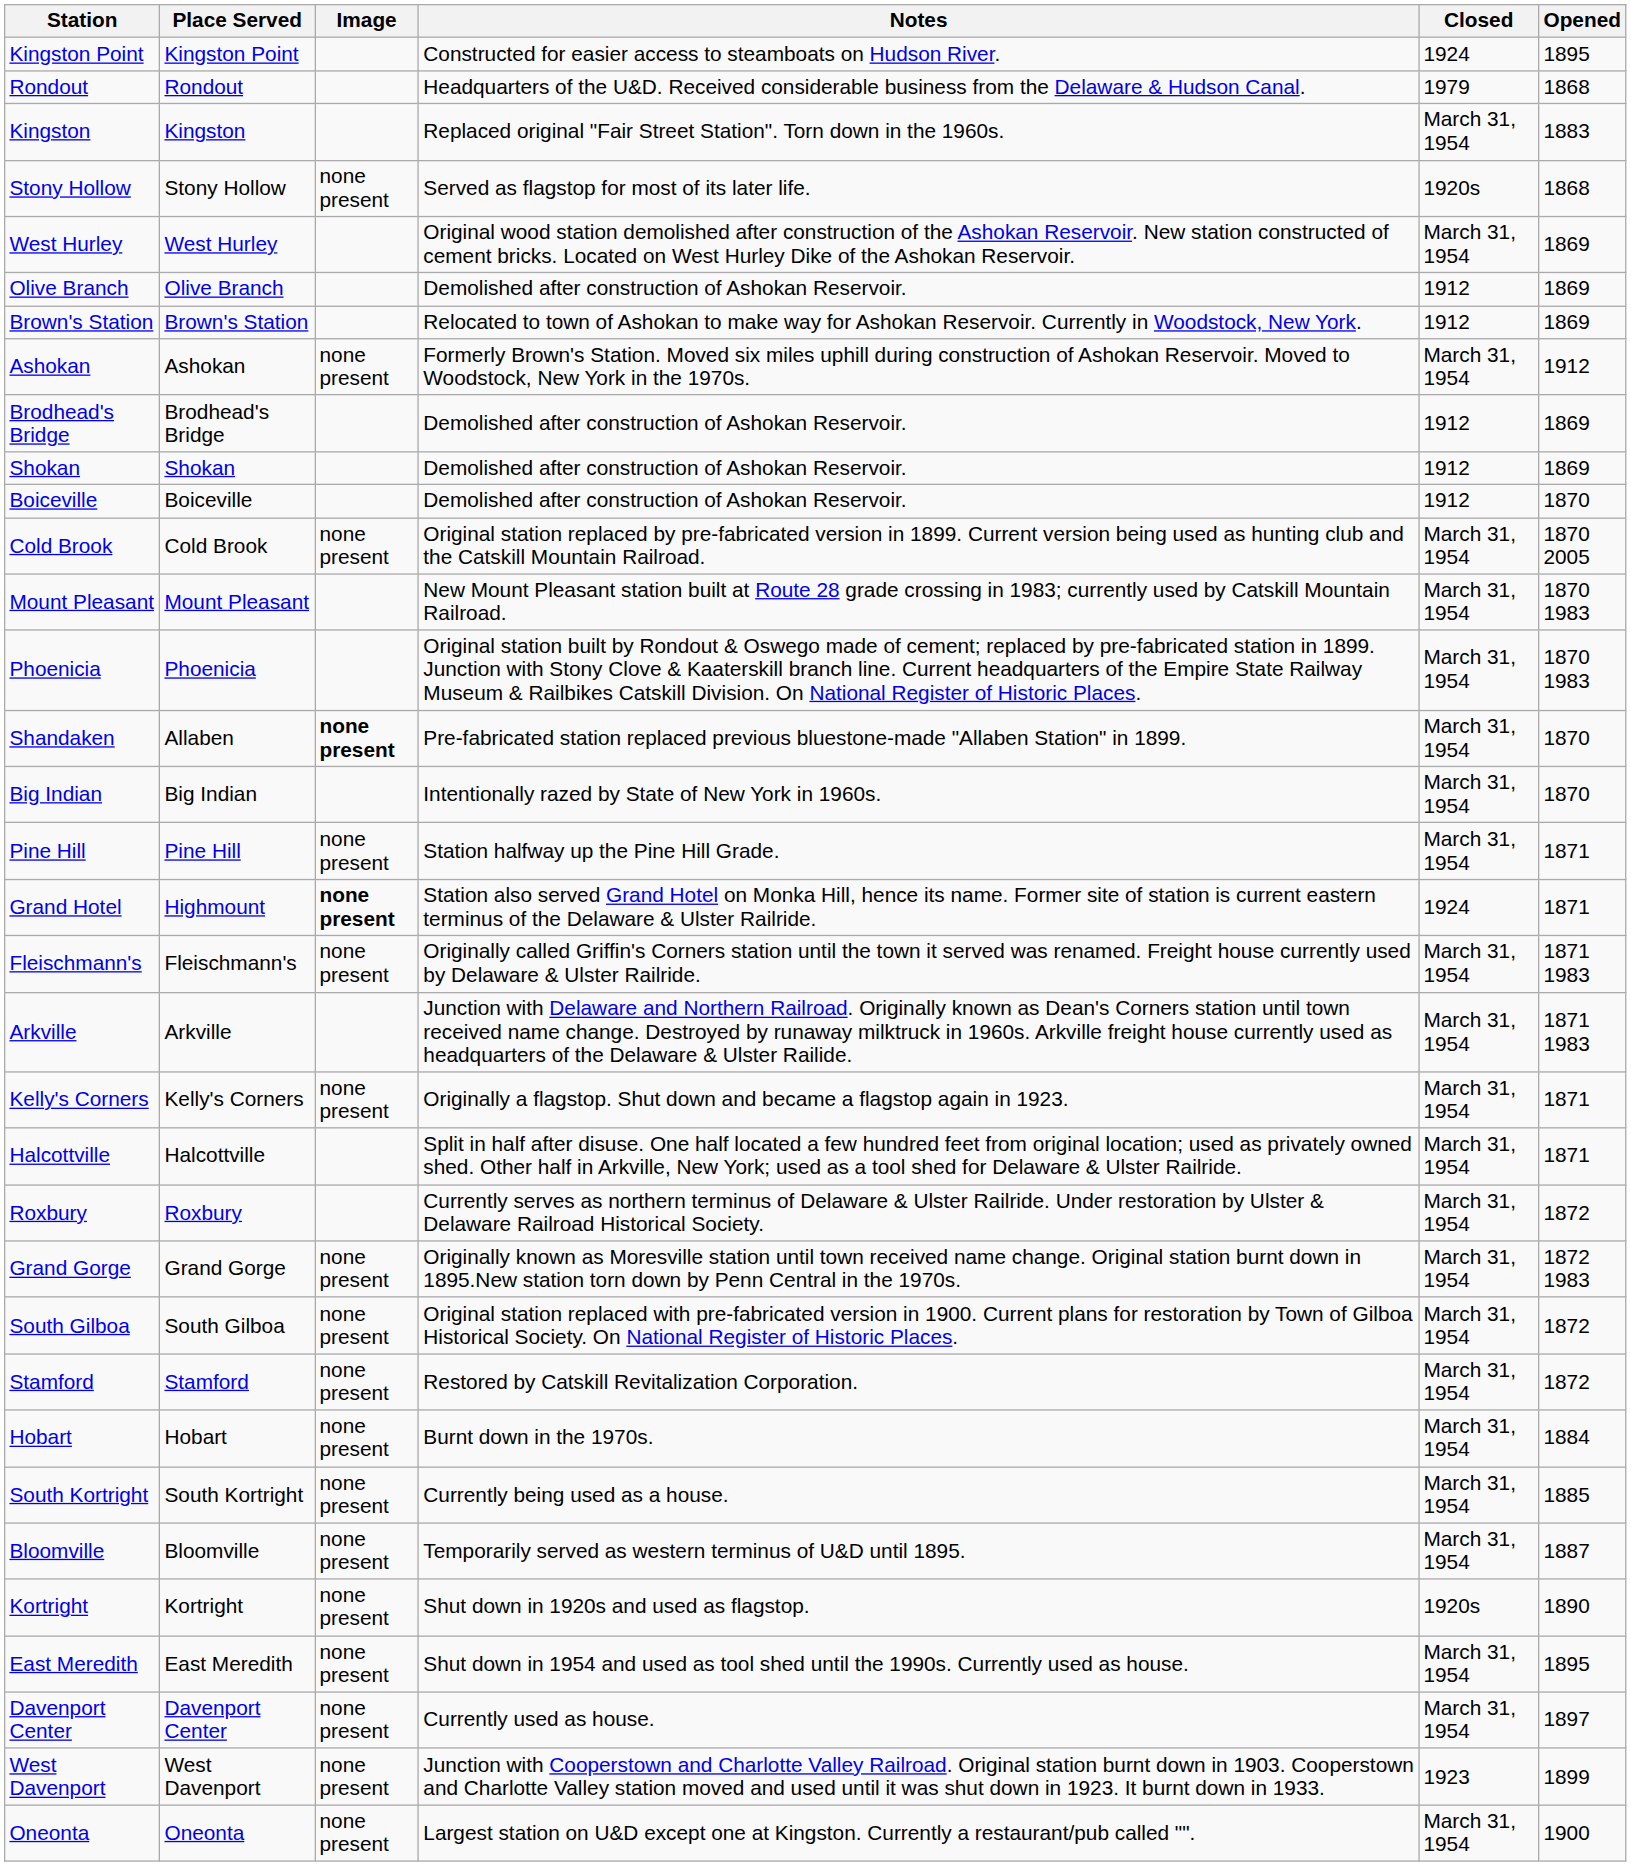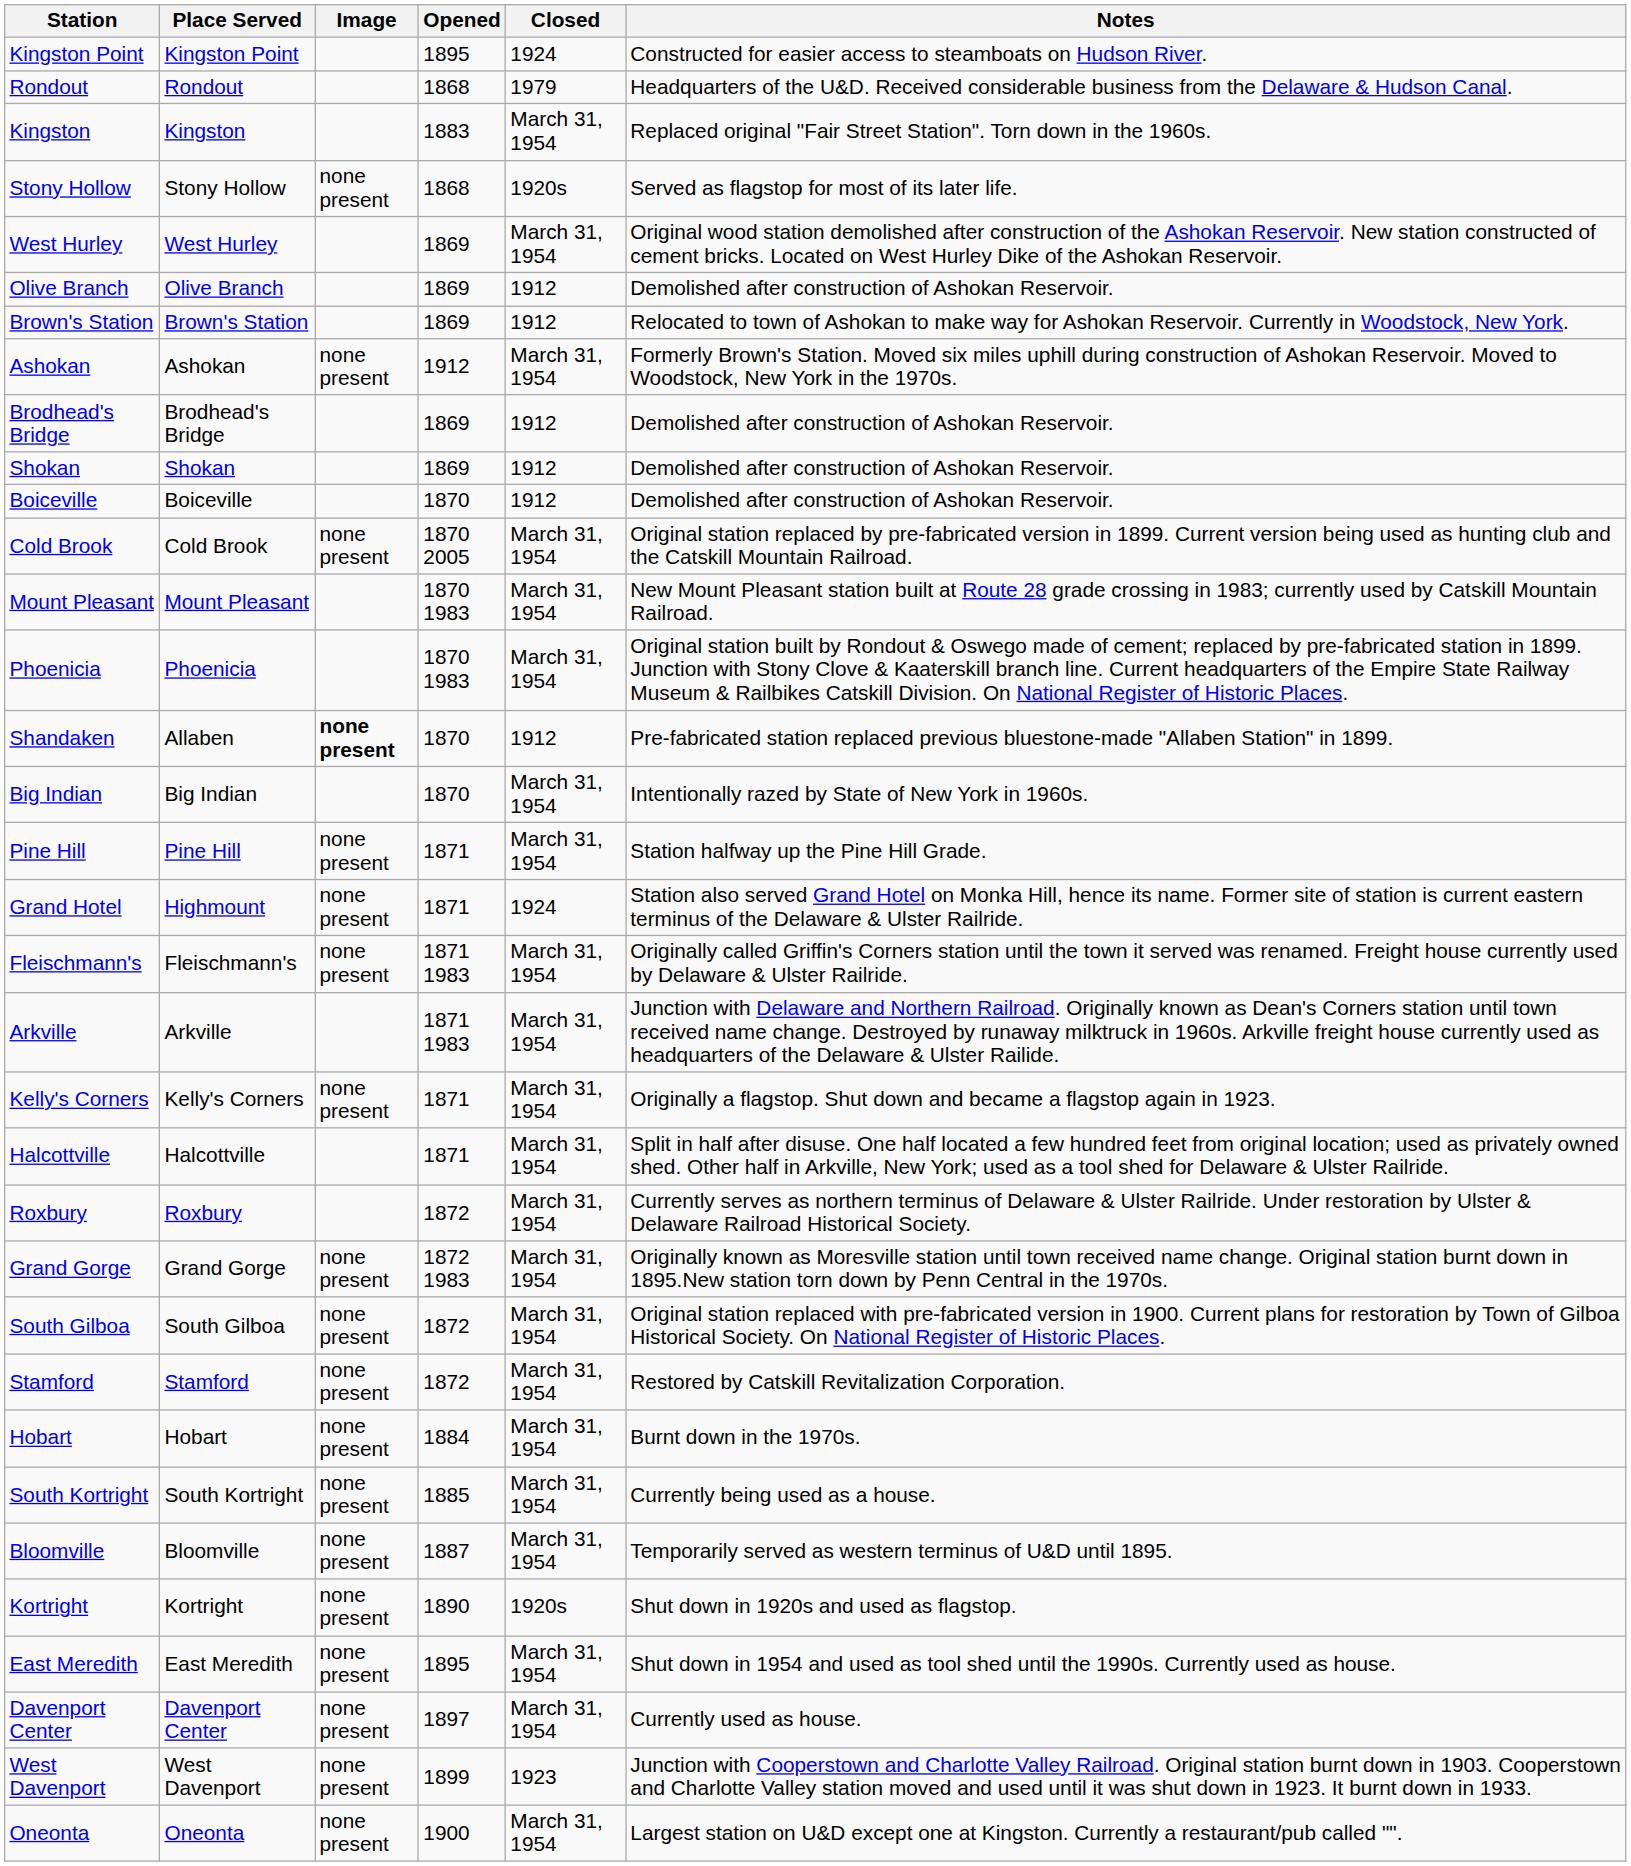 <table class="wikitable">
 <tr>
 <th>Station</th>
 <th>Place Served</th>
 <th>Image</th>
+<th>Opened</th>
+<th>Closed</th>
 <th>Notes</th>
-<th>Closed</th>
-<th>Opened</th>
 </tr>
 <tr>
 <td><a href='#'>Kingston Point</a></td>
 <td><a href='#'>Kingston Point</a></td>
 <td></td>
+<td>1895</td>
+<td>1924</td>
 <td>Constructed for easier access to steamboats on <a href='#'>Hudson River</a>.</td>
-<td>1924</td>
-<td>1895</td>
 </tr>
 <tr>
 <td><a href='#'>Rondout</a></td>
 <td><a href='#'>Rondout</a></td>
 <td></td>
+<td>1868</td>
+<td>1979</td>
 <td>Headquarters of the U&D. Received considerable business from the <a href='#'>Delaware & Hudson Canal</a>.</td>
-<td>1979</td>
-<td>1868</td>
 </tr>
 <tr>
 <td><a href='#'>Kingston</a></td>
 <td><a href='#'>Kingston</a></td>
 <td></td>
+<td>1883</td>
+<td>March 31, 1954</td>
 <td>Replaced original "Fair Street Station". Torn down in the 1960s.</td>
-<td>March 31, 1954</td>
-<td>1883</td>
 </tr>
 <tr>
 <td><a href='#'>Stony Hollow</a></td>
 <td>Stony Hollow</td>
 <td>none present</td>
+<td>1868</td>
+<td>1920s</td>
 <td>Served as flagstop for most of its later life.</td>
-<td>1920s</td>
-<td>1868</td>
 </tr>
 <tr>
 <td><a href='#'>West Hurley</a></td>
 <td><a href='#'>West Hurley</a></td>
 <td></td>
+<td>1869</td>
+<td>March 31, 1954</td>
 <td>Original wood station demolished after construction of the <a href='#'>Ashokan Reservoir</a>. New station constructed of cement bricks. Located on West Hurley Dike of the Ashokan Reservoir.</td>
-<td>March 31, 1954</td>
-<td>1869</td>
 </tr>
 <tr>
 <td><a href='#'>Olive Branch</a></td>
 <td><a href='#'>Olive Branch</a></td>
 <td></td>
+<td>1869</td>
+<td>1912</td>
 <td>Demolished after construction of Ashokan Reservoir.</td>
-<td>1912</td>
-<td>1869</td>
 </tr>
 <tr>
 <td><a href='#'>Brown's Station</a></td>
 <td><a href='#'>Brown's Station</a></td>
 <td></td>
+<td>1869</td>
+<td>1912</td>
 <td>Relocated to town of Ashokan to make way for Ashokan Reservoir. Currently in <a href='#'>Woodstock, New York</a>.</td>
-<td>1912</td>
-<td>1869</td>
 </tr>
 <tr>
 <td><a href='#'>Ashokan</a></td>
 <td>Ashokan</td>
 <td>none present</td>
+<td>1912</td>
+<td>March 31, 1954</td>
 <td>Formerly Brown's Station. Moved six miles uphill during construction of Ashokan Reservoir. Moved to Woodstock, New York in the 1970s.</td>
-<td>March 31, 1954</td>
-<td>1912</td>
 </tr>
 <tr>
 <td><a href='#'>Brodhead's Bridge</a></td>
 <td>Brodhead's Bridge</td>
 <td></td>
+<td>1869</td>
+<td>1912</td>
 <td>Demolished after construction of Ashokan Reservoir.</td>
-<td>1912</td>
-<td>1869</td>
 </tr>
 <tr>
 <td><a href='#'>Shokan</a></td>
 <td><a href='#'>Shokan</a></td>
 <td></td>
+<td>1869</td>
+<td>1912</td>
 <td>Demolished after construction of Ashokan Reservoir.</td>
-<td>1912</td>
-<td>1869</td>
 </tr>
 <tr>
 <td><a href='#'>Boiceville</a></td>
 <td>Boiceville</td>
 <td></td>
+<td>1870</td>
+<td>1912</td>
 <td>Demolished after construction of Ashokan Reservoir.</td>
-<td>1912</td>
-<td>1870</td>
 </tr>
 <tr>
 <td><a href='#'>Cold Brook</a></td>
 <td>Cold Brook</td>
 <td>none present</td>
+<td>1870<br>2005</td>
+<td>March 31, 1954</td>
 <td>Original station replaced by pre-fabricated version in 1899. Current version being used as hunting club and the Catskill Mountain Railroad.</td>
-<td>March 31, 1954</td>
-<td>1870<br>2005</td>
 </tr>
 <tr>
 <td><a href='#'>Mount Pleasant</a></td>
 <td><a href='#'>Mount Pleasant</a></td>
 <td></td>
+<td>1870<br>1983</td>
+<td>March 31, 1954</td>
 <td>New Mount Pleasant station built at <a href='#'>Route 28</a> grade crossing in 1983; currently used by Catskill Mountain Railroad.</td>
-<td>March 31, 1954</td>
-<td>1870<br>1983</td>
 </tr>
 <tr>
 <td><a href='#'>Phoenicia</a></td>
 <td><a href='#'>Phoenicia</a></td>
 <td></td>
+<td>1870<br>1983</td>
+<td>March 31, 1954</td>
 <td>Original station built by Rondout & Oswego made of cement; replaced by pre-fabricated station in 1899. Junction with Stony Clove & Kaaterskill branch line. Current headquarters of the Empire State Railway Museum & Railbikes Catskill Division. On <a href='#'>National Register of Historic Places</a>.</td>
-<td>March 31, 1954</td>
-<td>1870<br>1983</td>
 </tr>
 <tr>
 <td><a href='#'>Shandaken</a></td>
 <td>Allaben</td>
 <td><strong>none present</strong></td>
+<td>1870</td>
+<td>1912</td>
 <td>Pre-fabricated station replaced previous bluestone-made "Allaben Station" in 1899.</td>
-<td>March 31, 1954</td>
-<td>1870</td>
 </tr>
 <tr>
 <td><a href='#'>Big Indian</a></td>
 <td>Big Indian</td>
 <td></td>
+<td>1870</td>
+<td>March 31, 1954</td>
 <td>Intentionally razed by State of New York in 1960s.</td>
-<td>March 31, 1954</td>
-<td>1870</td>
 </tr>
 <tr>
 <td><a href='#'>Pine Hill</a></td>
 <td><a href='#'>Pine Hill</a></td>
 <td>none present</td>
+<td>1871</td>
+<td>March 31, 1954</td>
 <td>Station halfway up the Pine Hill Grade.</td>
-<td>March 31, 1954</td>
-<td>1871</td>
 </tr>
 <tr>
 <td><a href='#'>Grand Hotel</a></td>
 <td><a href='#'>Highmount</a></td>
-<td><strong>none present</strong></td>
+<td>none present</td>
+<td>1871</td>
+<td>1924</td>
 <td>Station also served <a href='#'>Grand Hotel</a> on Monka Hill, hence its name. Former site of station is current eastern terminus of the Delaware & Ulster Railride.</td>
-<td>1924</td>
-<td>1871</td>
 </tr>
 <tr>
 <td><a href='#'>Fleischmann's</a></td>
 <td>Fleischmann's</td>
 <td>none present</td>
+<td>1871<br>1983</td>
+<td>March 31, 1954</td>
 <td>Originally called Griffin's Corners station until the town it served was renamed. Freight house currently used by Delaware & Ulster Railride.</td>
-<td>March 31, 1954</td>
-<td>1871<br>1983</td>
 </tr>
 <tr>
 <td><a href='#'>Arkville</a></td>
 <td>Arkville</td>
 <td></td>
+<td>1871<br>1983</td>
+<td>March 31, 1954</td>
 <td>Junction with <a href='#'>Delaware and Northern Railroad</a>. Originally known as Dean's Corners station until town received name change. Destroyed by runaway milktruck in 1960s. Arkville freight house currently used as headquarters of the Delaware & Ulster Railide.</td>
-<td>March 31, 1954</td>
-<td>1871<br>1983</td>
 </tr>
 <tr>
 <td><a href='#'>Kelly's Corners</a></td>
 <td>Kelly's Corners</td>
 <td>none present</td>
+<td>1871</td>
+<td>March 31, 1954</td>
 <td>Originally a flagstop. Shut down and became a flagstop again in 1923.</td>
-<td>March 31, 1954</td>
-<td>1871</td>
 </tr>
 <tr>
 <td><a href='#'>Halcottville</a></td>
 <td>Halcottville</td>
 <td></td>
+<td>1871</td>
+<td>March 31, 1954</td>
 <td>Split in half after disuse. One half located a few hundred feet from original location; used as privately owned shed. Other half in Arkville, New York; used as a tool shed for Delaware & Ulster Railride.</td>
-<td>March 31, 1954</td>
-<td>1871</td>
 </tr>
 <tr>
 <td><a href='#'>Roxbury</a></td>
 <td><a href='#'>Roxbury</a></td>
 <td></td>
+<td>1872</td>
+<td>March 31, 1954</td>
 <td>Currently serves as northern terminus of Delaware & Ulster Railride. Under restoration by Ulster & Delaware Railroad Historical Society.</td>
-<td>March 31, 1954</td>
-<td>1872</td>
 </tr>
 <tr>
 <td><a href='#'>Grand Gorge</a></td>
 <td>Grand Gorge</td>
 <td>none present</td>
+<td>1872<br>1983</td>
+<td>March 31, 1954</td>
 <td>Originally known as Moresville station until town received name change. Original station burnt down in 1895.New station torn down by Penn Central in the 1970s.</td>
-<td>March 31, 1954</td>
-<td>1872<br>1983</td>
 </tr>
 <tr>
 <td><a href='#'>South Gilboa</a></td>
 <td>South Gilboa</td>
 <td>none present</td>
+<td>1872</td>
+<td>March 31, 1954</td>
 <td>Original station replaced with pre-fabricated version in 1900. Current plans for restoration by Town of Gilboa Historical Society. On <a href='#'>National Register of Historic Places</a>.</td>
-<td>March 31, 1954</td>
-<td>1872</td>
 </tr>
 <tr>
 <td><a href='#'>Stamford</a></td>
 <td><a href='#'>Stamford</a></td>
 <td>none present</td>
+<td>1872</td>
+<td>March 31, 1954</td>
 <td>Restored by Catskill Revitalization Corporation.</td>
-<td>March 31, 1954</td>
-<td>1872</td>
 </tr>
 <tr>
 <td><a href='#'>Hobart</a></td>
 <td>Hobart</td>
 <td>none present</td>
+<td>1884</td>
+<td>March 31, 1954</td>
 <td>Burnt down in the 1970s.</td>
-<td>March 31, 1954</td>
-<td>1884</td>
 </tr>
 <tr>
 <td><a href='#'>South Kortright</a></td>
 <td>South Kortright</td>
 <td>none present</td>
+<td>1885</td>
+<td>March 31, 1954</td>
 <td>Currently being used as a house.</td>
-<td>March 31, 1954</td>
-<td>1885</td>
 </tr>
 <tr>
 <td><a href='#'>Bloomville</a></td>
 <td>Bloomville</td>
 <td>none present</td>
+<td>1887</td>
+<td>March 31, 1954</td>
 <td>Temporarily served as western terminus of U&D until 1895.</td>
-<td>March 31, 1954</td>
-<td>1887</td>
 </tr>
 <tr>
 <td><a href='#'>Kortright</a></td>
 <td>Kortright</td>
 <td>none present</td>
+<td>1890</td>
+<td>1920s</td>
 <td>Shut down in 1920s and used as flagstop.</td>
-<td>1920s</td>
-<td>1890</td>
 </tr>
 <tr>
 <td><a href='#'>East Meredith</a></td>
 <td>East Meredith</td>
 <td>none present</td>
+<td>1895</td>
+<td>March 31, 1954</td>
 <td>Shut down in 1954 and used as tool shed until the 1990s. Currently used as house.</td>
-<td>March 31, 1954</td>
-<td>1895</td>
 </tr>
 <tr>
 <td><a href='#'>Davenport Center</a></td>
 <td><a href='#'>Davenport Center</a></td>
 <td>none present</td>
+<td>1897</td>
+<td>March 31, 1954</td>
 <td>Currently used as house.</td>
-<td>March 31, 1954</td>
-<td>1897</td>
 </tr>
 <tr>
 <td><a href='#'>West Davenport</a></td>
 <td>West Davenport</td>
 <td>none present</td>
+<td>1899</td>
+<td>1923</td>
 <td>Junction with <a href='#'>Cooperstown and Charlotte Valley Railroad</a>. Original station burnt down in 1903. Cooperstown and Charlotte Valley station moved and used until it was shut down in 1923. It burnt down in 1933.</td>
-<td>1923</td>
-<td>1899</td>
 </tr>
 <tr>
 <td><a href='#'>Oneonta</a></td>
 <td><a href='#'>Oneonta</a></td>
 <td>none present</td>
+<td>1900</td>
+<td>March 31, 1954</td>
 <td>Largest station on U&D except one at Kingston. Currently a restaurant/pub called "".</td>
-<td>March 31, 1954</td>
-<td>1900</td>
 </tr>
 </table>
